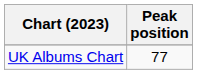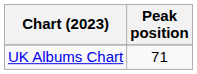 <table class="wikitable sortable">
 <tr>
 <th>Chart (2023)</th>
 <th>Peak<br>position</th>
 </tr>
 <tr>
 </tr>
 <tr>
 <td align="left"><a href='#'>UK Albums Chart</a></td>
-<td style="text-align:center;">77</td>
+<td style="text-align:center;">71</td>
 </tr>
 </table>
